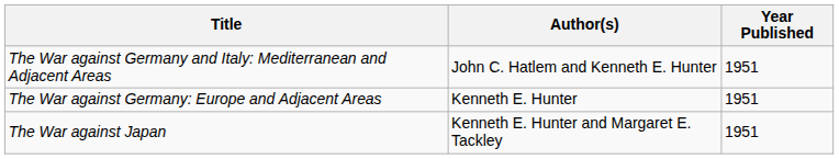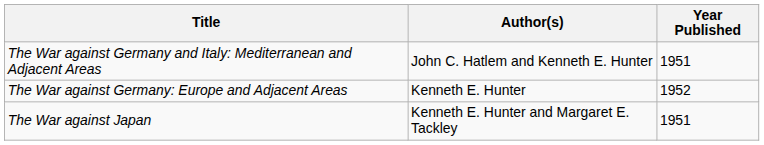 <table class="wikitable sortable" border="1">
 <tr>
 <th>Title</th>
 <th>Author(s)</th>
 <th>Year Published</th>
 </tr>
 <tr>
 <td><em>The War against Germany and Italy: Mediterranean and Adjacent Areas</em></td>
 <td>John C. Hatlem and Kenneth E. Hunter</td>
 <td>1951</td>
 </tr>
 <tr>
 <td><em>The War against Germany: Europe and Adjacent Areas</em></td>
 <td>Kenneth E. Hunter</td>
-<td>1951</td>
+<td>1952</td>
 </tr>
 <tr>
 <td><em>The War against Japan</em></td>
 <td>Kenneth E. Hunter and Margaret E. Tackley</td>
 <td>1951</td>
 </tr>
 </table>
